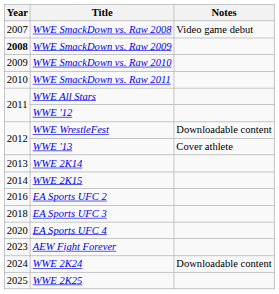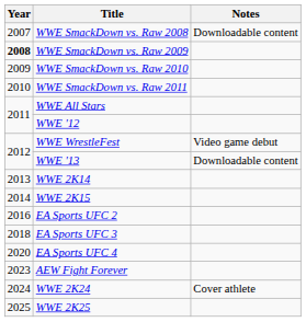 <table class="wikitable sortable">
 <tr>
 <th>Year</th>
 <th>Title</th>
 <th>Notes</th>
 </tr>
 <tr>
 <td>2007</td>
 <td><em><a href='#'>WWE SmackDown vs. Raw 2008</a></em></td>
-<td>Video game debut</td>
+<td>Downloadable content</td>
 </tr>
 <tr>
 <td><strong>2008</strong></td>
 <td><em><a href='#'>WWE SmackDown vs. Raw 2009</a></em></td>
 <td></td>
 </tr>
 <tr>
 <td>2009</td>
 <td><em><a href='#'>WWE SmackDown vs. Raw 2010</a></em></td>
 <td></td>
 </tr>
 <tr>
 <td>2010</td>
 <td><em><a href='#'>WWE SmackDown vs. Raw 2011</a></em></td>
 <td></td>
 </tr>
 <tr>
 <td rowspan="2">2011</td>
 <td><em><a href='#'>WWE All Stars</a></em></td>
 <td></td>
 </tr>
 <tr>
 <td><em><a href='#'>WWE '12</a></em></td>
 <td></td>
 </tr>
 <tr>
 <td rowspan="2">2012</td>
 <td><em><a href='#'>WWE WrestleFest</a></em></td>
-<td>Downloadable content</td>
+<td>Video game debut</td>
 </tr>
 <tr>
 <td><em><a href='#'>WWE '13</a></em></td>
-<td>Cover athlete</td>
+<td>Downloadable content</td>
 </tr>
 <tr>
 <td>2013</td>
 <td><em><a href='#'>WWE 2K14</a></em></td>
 <td></td>
 </tr>
 <tr>
 <td>2014</td>
 <td><em><a href='#'>WWE 2K15</a></em></td>
 <td></td>
 </tr>
 <tr>
 <td>2016</td>
 <td><em><a href='#'>EA Sports UFC 2</a></em></td>
 <td></td>
 </tr>
 <tr>
 <td>2018</td>
 <td><em><a href='#'>EA Sports UFC 3</a></em></td>
 <td></td>
 </tr>
 <tr>
 <td>2020</td>
 <td><em><a href='#'>EA Sports UFC 4</a></em></td>
 <td></td>
 </tr>
 <tr>
 <td>2023</td>
 <td><em><a href='#'>AEW Fight Forever</a></em></td>
 <td></td>
 </tr>
 <tr>
 <td>2024</td>
 <td><em><a href='#'>WWE 2K24</a></em></td>
-<td>Downloadable content</td>
+<td>Cover athlete</td>
 </tr>
 <tr>
 <td>2025</td>
 <td><em><a href='#'>WWE 2K25</a></em></td>
 <td></td>
 </tr>
 </table>
